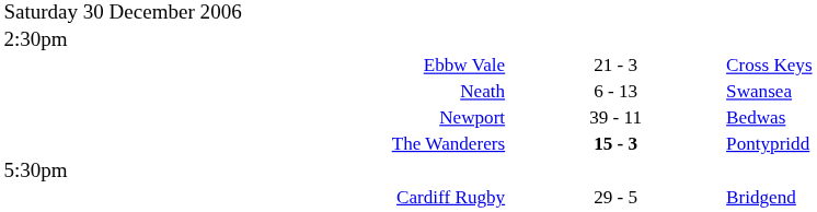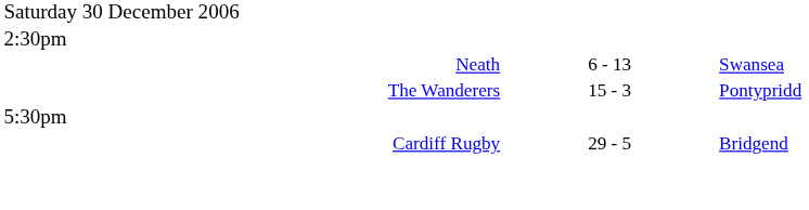 <table style="width:70%;" cellspacing="1">
 <tr>
 <th width=35%></th>
 <th width=15%></th>
 <th></th>
 </tr>
 <tr>
 <td>Saturday 30 December 2006</td>
 </tr>
 <tr>
 <td>2:30pm</td>
 </tr>
 <tr style=font-size:90%>
-<td align=right><a href='#'>Ebbw Vale</a></td>
-<td align=center>21 - 3</td>
-<td><a href='#'>Cross Keys</a></td>
-</tr>
-<tr style=font-size:90%>
 <td align=right><a href='#'>Neath</a></td>
 <td align=center>6 - 13</td>
 <td><a href='#'>Swansea</a></td>
 </tr>
 <tr style=font-size:90%>
-<td align=right><a href='#'>Newport</a></td>
-<td align=center>39 - 11</td>
-<td><a href='#'>Bedwas</a></td>
-</tr>
-<tr style=font-size:90%>
 <td align=right><a href='#'>The Wanderers</a></td>
-<td align=center><strong>15 - 3</strong></td>
+<td align=center>15 - 3</td>
 <td><a href='#'>Pontypridd</a></td>
 </tr>
 <tr>
 <td>5:30pm</td>
 </tr>
 <tr style=font-size:90%>
 <td align=right><a href='#'>Cardiff Rugby</a></td>
 <td align=center>29 - 5</td>
 <td><a href='#'>Bridgend</a></td>
 </tr>
 </table>
